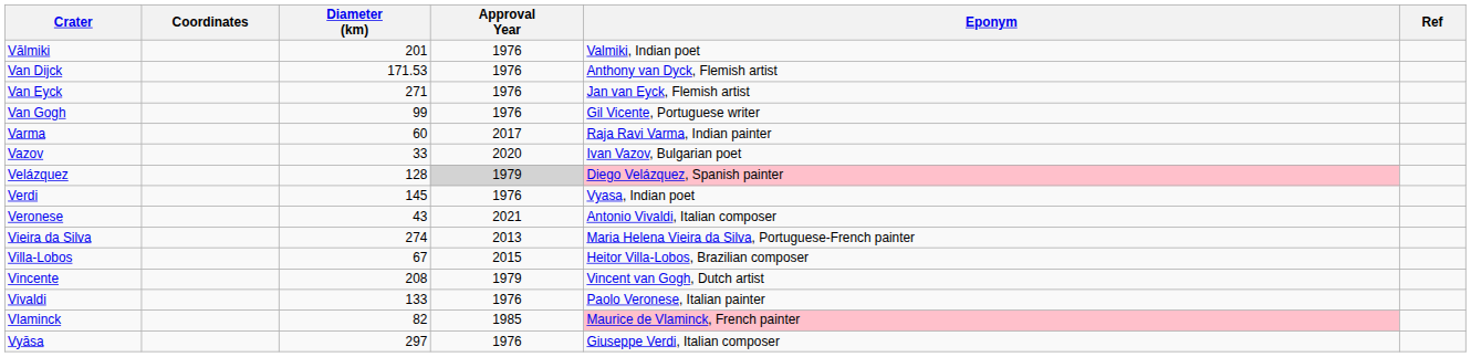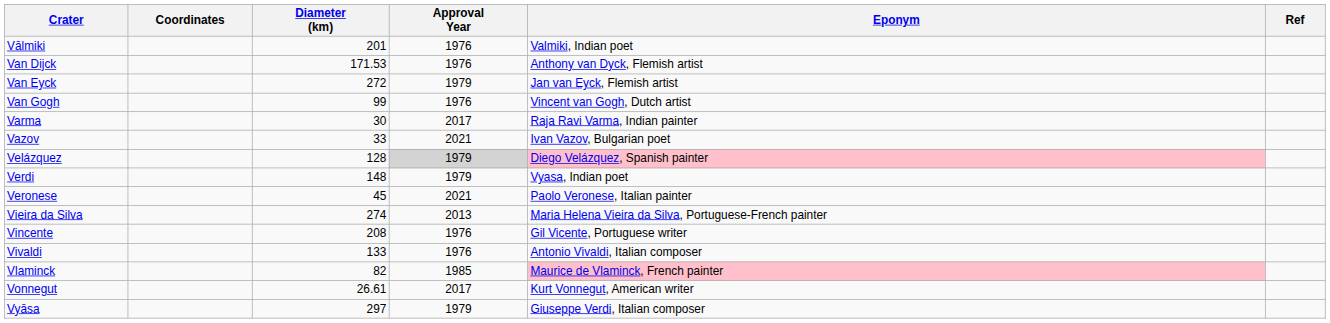 <table class="wikitable sortable" style="min-width: 90%">
 <tr>
 <th style="width:10em"><a href='#'>Crater</a></th>
 <th style="width:10em">Coordinates</th>
 <th><a href='#'>Diameter</a><br>(km)</th>
 <th>Approval<br>Year</th>
 <th class="unsortable"><a href='#'>Eponym</a></th>
 <th class="unsortable">Ref</th>
 </tr>
 <tr id="Vālmiki">
 <td><a href='#'>Vālmiki</a></td>
 <td></td>
 <td align=right>201</td>
 <td align=center>1976</td>
 <td><a href='#'>Valmiki</a>, Indian poet</td>
 <td></td>
 </tr>
 <tr id="Van Dijck">
 <td><a href='#'>Van Dijck</a></td>
 <td></td>
 <td align=right>171.53</td>
 <td align=center>1976</td>
 <td><a href='#'>Anthony van Dyck</a>, Flemish artist</td>
 <td></td>
 </tr>
 <tr id="Van Eyck">
 <td><a href='#'>Van Eyck</a></td>
 <td></td>
-<td align=right>271</td>
-<td align=center>1976</td>
+<td align=right>272</td>
+<td align=center>1979</td>
 <td><a href='#'>Jan van Eyck</a>, Flemish artist</td>
 <td></td>
 </tr>
 <tr id="van Gogh">
 <td><a href='#'>Van Gogh</a></td>
 <td></td>
 <td align=right>99</td>
 <td align=center>1976</td>
-<td><a href='#'>Gil Vicente</a>, Portuguese writer</td>
+<td><a href='#'>Vincent van Gogh</a>, Dutch artist</td>
 <td></td>
 </tr>
 <tr id="Varma">
 <td><a href='#'>Varma</a></td>
 <td></td>
-<td align=right>60</td>
+<td align=right>30</td>
 <td align=center>2017</td>
 <td><a href='#'>Raja Ravi Varma</a>, Indian painter</td>
 <td></td>
 </tr>
 <tr id="Vazov">
 <td><a href='#'>Vazov</a></td>
 <td></td>
 <td align=right>33</td>
-<td align=center>2020</td>
+<td align=center>2021</td>
 <td><a href='#'>Ivan Vazov</a>, Bulgarian poet</td>
 <td></td>
 </tr>
 <tr id="Velázquez">
 <td><a href='#'>Velázquez</a></td>
 <td></td>
 <td align=right>128</td>
 <td align=center style="background: lightgrey;">1979</td>
 <td style="background: pink;"><a href='#'>Diego Velázquez</a>, Spanish painter</td>
 <td></td>
 </tr>
 <tr id="Verdi">
 <td><a href='#'>Verdi</a></td>
 <td></td>
-<td align=right>145</td>
-<td align=center>1976</td>
+<td align=right>148</td>
+<td align=center>1979</td>
 <td><a href='#'>Vyasa</a>, Indian poet</td>
 <td></td>
 </tr>
 <tr id="Veronese">
 <td><a href='#'>Veronese</a></td>
 <td></td>
-<td align=right>43</td>
+<td align=right>45</td>
 <td align=center>2021</td>
-<td><a href='#'>Antonio Vivaldi</a>, Italian composer</td>
+<td><a href='#'>Paolo Veronese</a>, Italian painter</td>
 <td></td>
 </tr>
 <tr id="Vieira da Silva">
 <td><a href='#'>Vieira da Silva</a></td>
 <td></td>
 <td align=right>274</td>
 <td align=center>2013</td>
 <td><a href='#'>Maria Helena Vieira da Silva</a>, Portuguese-French painter</td>
 <td></td>
 </tr>
-<tr id="Villa-Lobos">
-<td><a href='#'>Villa-Lobos</a></td>
-<td></td>
-<td align=right>67</td>
-<td align=center>2015</td>
-<td><a href='#'>Heitor Villa-Lobos</a>, Brazilian composer</td>
-<td></td>
-</tr>
 <tr id="Vincente">
 <td><a href='#'>Vincente</a></td>
 <td></td>
 <td align=right>208</td>
-<td align=center>1979</td>
-<td><a href='#'>Vincent van Gogh</a>, Dutch artist</td>
+<td align=center>1976</td>
+<td><a href='#'>Gil Vicente</a>, Portuguese writer</td>
 <td></td>
 </tr>
 <tr id="Vivaldi">
 <td><a href='#'>Vivaldi</a></td>
 <td></td>
 <td align=right>133</td>
 <td align=center>1976</td>
-<td><a href='#'>Paolo Veronese</a>, Italian painter</td>
+<td><a href='#'>Antonio Vivaldi</a>, Italian composer</td>
 <td></td>
 </tr>
 <tr id="Vlaminck">
 <td><a href='#'>Vlaminck</a></td>
 <td></td>
 <td align=right>82</td>
 <td align=center>1985</td>
 <td style="background: pink;"><a href='#'>Maurice de Vlaminck</a>, French painter</td>
 <td></td>
 </tr>
+<tr id="Vonnegut">
+<td><a href='#'>Vonnegut</a></td>
+<td></td>
+<td align=right>26.61</td>
+<td align=center>2017</td>
+<td><a href='#'>Kurt Vonnegut</a>, American writer</td>
+<td></td>
+</tr>
 <tr id="Vyāsa">
 <td><a href='#'>Vyāsa</a></td>
 <td></td>
 <td align=right>297</td>
-<td align=center>1976</td>
+<td align=center>1979</td>
 <td><a href='#'>Giuseppe Verdi</a>, Italian composer</td>
 <td></td>
 </tr>
 </table>
